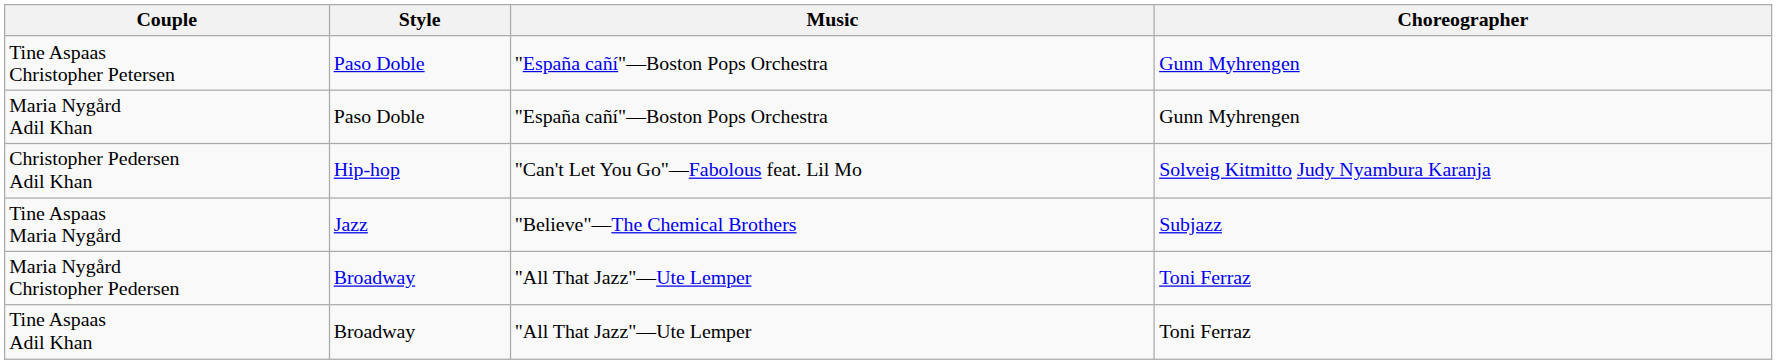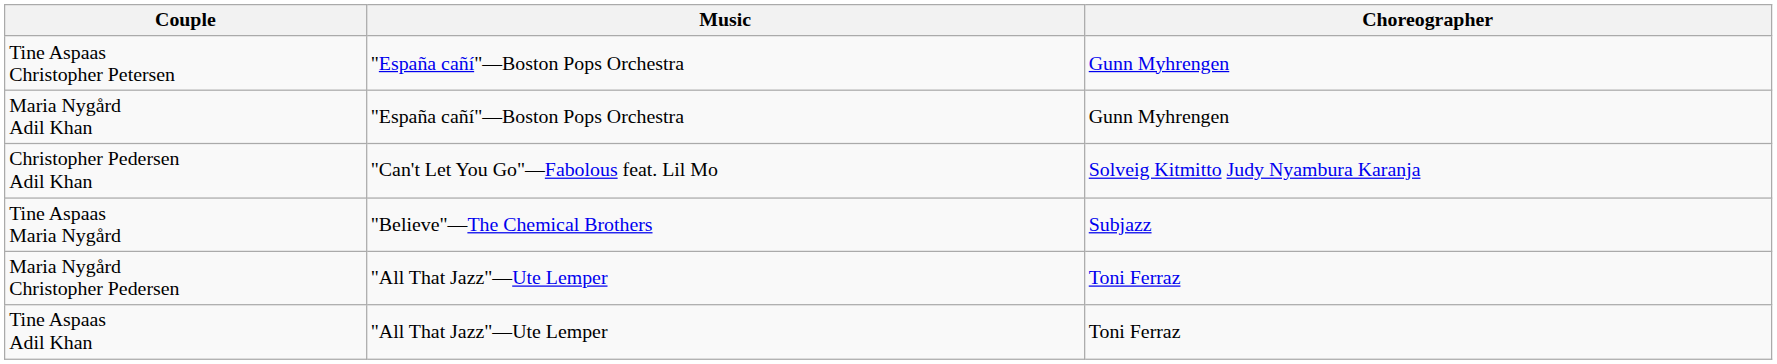 <table class="wikitable" width="90%">
 <tr>
 <th>Couple</th>
-<th>Style</th>
 <th>Music</th>
 <th>Choreographer</th>
 </tr>
 <tr>
 <td>Tine Aspaas<br>Christopher Petersen</td>
-<td><a href='#'>Paso Doble</a></td>
 <td>"<a href='#'>España cañí</a>"—Boston Pops Orchestra</td>
 <td><a href='#'>Gunn Myhrengen</a></td>
 </tr>
 <tr>
 <td>Maria Nygård<br>Adil Khan</td>
-<td>Paso Doble</td>
 <td>"España cañí"—Boston Pops Orchestra</td>
 <td>Gunn Myhrengen</td>
 </tr>
 <tr>
 <td>Christopher Pedersen<br>Adil Khan</td>
-<td><a href='#'>Hip-hop</a></td>
 <td>"Can't Let You Go"—<a href='#'>Fabolous</a> feat. Lil Mo</td>
 <td><a href='#'>Solveig Kitmitto</a>  <a href='#'>Judy Nyambura Karanja</a></td>
 </tr>
 <tr>
 <td>Tine Aspaas<br>Maria Nygård</td>
-<td><a href='#'>Jazz</a></td>
 <td>"Believe"—<a href='#'>The Chemical Brothers</a></td>
 <td><a href='#'>Subjazz</a></td>
 </tr>
 <tr>
 <td>Maria Nygård<br>Christopher Pedersen</td>
-<td><a href='#'>Broadway</a></td>
 <td>"All That Jazz"—<a href='#'>Ute Lemper</a></td>
 <td><a href='#'>Toni Ferraz</a></td>
 </tr>
 <tr>
 <td>Tine Aspaas<br>Adil Khan</td>
-<td>Broadway</td>
 <td>"All That Jazz"—Ute Lemper</td>
 <td>Toni Ferraz</td>
 </tr>
 </table>
